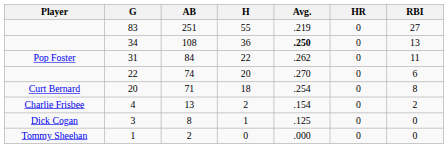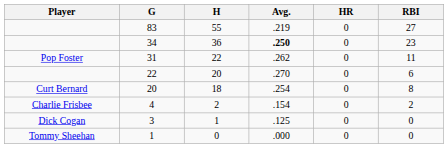 <table class="wikitable sortable">
 <tr>
 <th bgcolor="#DDDDFF" width="16%">Player</th>
 <th bgcolor="#DDDDFF" width="9%">G</th>
-<th bgcolor="#DDDDFF" width="9%">AB</th>
 <th bgcolor="#DDDDFF" width="9%">H</th>
 <th bgcolor="#DDDDFF" width="9%">Avg.</th>
 <th bgcolor="#DDDDFF" width="9%">HR</th>
 <th bgcolor="#DDDDFF" width="9%">RBI</th>
 </tr>
 <tr align="center">
 <td></td>
 <td>83</td>
-<td>251</td>
 <td>55</td>
 <td>.219</td>
 <td>0</td>
 <td>27</td>
 </tr>
 <tr align="center">
 <td></td>
 <td>34</td>
-<td>108</td>
 <td>36</td>
 <td><strong>.250</strong></td>
 <td>0</td>
-<td>13</td>
+<td>23</td>
 </tr>
 <tr align="center">
 <td><a href='#'>Pop Foster</a></td>
 <td>31</td>
-<td>84</td>
 <td>22</td>
 <td>.262</td>
 <td>0</td>
 <td>11</td>
 </tr>
 <tr align=center>
 <td></td>
 <td>22</td>
-<td>74</td>
 <td>20</td>
 <td>.270</td>
 <td>0</td>
 <td>6</td>
 </tr>
 <tr align="center">
 <td><a href='#'>Curt Bernard</a></td>
 <td>20</td>
-<td>71</td>
 <td>18</td>
 <td>.254</td>
 <td>0</td>
 <td>8</td>
 </tr>
 <tr align=center>
 <td><a href='#'>Charlie Frisbee</a></td>
 <td>4</td>
-<td>13</td>
 <td>2</td>
 <td>.154</td>
 <td>0</td>
 <td>2</td>
 </tr>
 <tr align=center>
 <td><a href='#'>Dick Cogan</a></td>
 <td>3</td>
-<td>8</td>
 <td>1</td>
 <td>.125</td>
 <td>0</td>
 <td>0</td>
 </tr>
 <tr align=center>
 <td><a href='#'>Tommy Sheehan</a></td>
 <td>1</td>
-<td>2</td>
 <td>0</td>
 <td>.000</td>
 <td>0</td>
 <td>0</td>
 </tr>
 </table>
